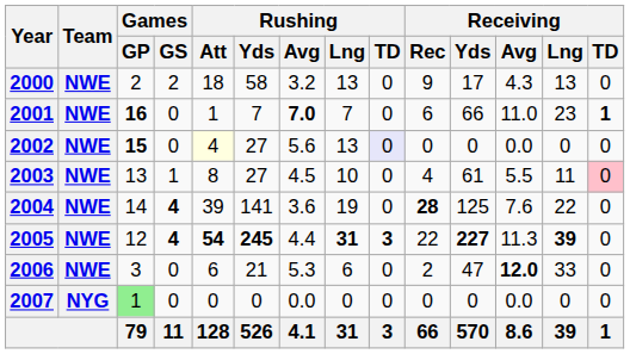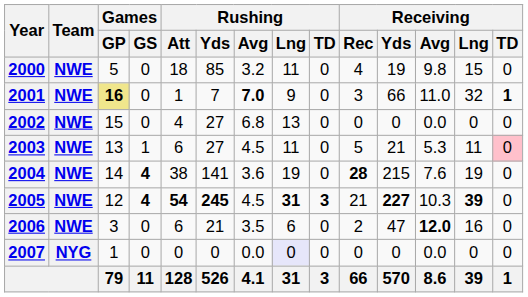 <table class="wikitable" style="text-align:center;">
 <tr>
 <th rowspan="2">Year</th>
 <th rowspan="2">Team</th>
 <th colspan="2">Games</th>
 <th colspan="5">Rushing</th>
 <th colspan="5">Receiving</th>
 </tr>
 <tr>
 <th>GP</th>
 <th>GS</th>
 <th>Att</th>
 <th>Yds</th>
 <th>Avg</th>
 <th>Lng</th>
 <th>TD</th>
 <th>Rec</th>
 <th>Yds</th>
 <th>Avg</th>
 <th>Lng</th>
 <th>TD</th>
 </tr>
 <tr>
 <th><a href='#'>2000</a></th>
 <th><a href='#'>NWE</a></th>
-<td>2</td>
-<td>2</td>
+<td>5</td>
+<td>0</td>
 <td>18</td>
-<td>58</td>
+<td>85</td>
 <td>3.2</td>
-<td>13</td>
+<td>11</td>
 <td>0</td>
-<td>9</td>
-<td>17</td>
-<td>4.3</td>
-<td>13</td>
+<td>4</td>
+<td>19</td>
+<td>9.8</td>
+<td>15</td>
 <td>0</td>
 </tr>
 <tr>
 <th><a href='#'>2001</a></th>
 <th><a href='#'>NWE</a></th>
-<td><strong>16</strong></td>
+<td style="background: khaki;"><strong>16</strong></td>
 <td>0</td>
 <td>1</td>
 <td>7</td>
 <td><strong>7.0</strong></td>
-<td>7</td>
+<td>9</td>
 <td>0</td>
-<td>6</td>
+<td>3</td>
 <td>66</td>
 <td>11.0</td>
-<td>23</td>
+<td>32</td>
 <td><strong>1</strong></td>
 </tr>
 <tr>
 <th><a href='#'>2002</a></th>
 <th><a href='#'>NWE</a></th>
-<td><strong>15</strong></td>
+<td>15</td>
 <td>0</td>
-<td style="background: lightyellow;">4</td>
+<td>4</td>
 <td>27</td>
-<td>5.6</td>
+<td>6.8</td>
 <td>13</td>
-<td style="background: lavender;">0</td>
+<td>0</td>
 <td>0</td>
 <td>0</td>
 <td>0.0</td>
 <td>0</td>
 <td>0</td>
 </tr>
 <tr>
 <th><a href='#'>2003</a></th>
 <th><a href='#'>NWE</a></th>
 <td>13</td>
 <td>1</td>
-<td>8</td>
+<td>6</td>
 <td>27</td>
 <td>4.5</td>
-<td>10</td>
+<td>11</td>
 <td>0</td>
-<td>4</td>
-<td>61</td>
-<td>5.5</td>
+<td>5</td>
+<td>21</td>
+<td>5.3</td>
 <td>11</td>
 <td style="background: pink;">0</td>
 </tr>
 <tr>
 <th><a href='#'>2004</a></th>
 <th><a href='#'>NWE</a></th>
 <td>14</td>
 <td><strong>4</strong></td>
-<td>39</td>
+<td>38</td>
 <td>141</td>
 <td>3.6</td>
 <td>19</td>
 <td>0</td>
 <td><strong>28</strong></td>
-<td>125</td>
+<td>215</td>
 <td>7.6</td>
-<td>22</td>
+<td>19</td>
 <td>0</td>
 </tr>
 <tr>
 <th><a href='#'>2005</a></th>
 <th><a href='#'>NWE</a></th>
 <td>12</td>
 <td><strong>4</strong></td>
 <td><strong>54</strong></td>
 <td><strong>245</strong></td>
-<td>4.4</td>
+<td>4.5</td>
 <td><strong>31</strong></td>
 <td><strong>3</strong></td>
-<td>22</td>
+<td>21</td>
 <td><strong>227</strong></td>
-<td>11.3</td>
+<td>10.3</td>
 <td><strong>39</strong></td>
 <td>0</td>
 </tr>
 <tr>
 <th><a href='#'>2006</a></th>
 <th><a href='#'>NWE</a></th>
 <td>3</td>
 <td>0</td>
 <td>6</td>
 <td>21</td>
-<td>5.3</td>
+<td>3.5</td>
 <td>6</td>
 <td>0</td>
 <td>2</td>
 <td>47</td>
 <td><strong>12.0</strong></td>
-<td>33</td>
+<td>16</td>
 <td>0</td>
 </tr>
 <tr>
 <th><a href='#'>2007</a></th>
 <th><a href='#'>NYG</a></th>
-<td style="background: lightgreen;">1</td>
+<td>1</td>
 <td>0</td>
 <td>0</td>
 <td>0</td>
 <td>0.0</td>
-<td>0</td>
+<td style="background: lavender;">0</td>
 <td>0</td>
 <td>0</td>
 <td>0</td>
 <td>0.0</td>
 <td>0</td>
 <td>0</td>
 </tr>
 <tr>
 <th colspan="2"></th>
 <th>79</th>
 <th>11</th>
 <th>128</th>
 <th>526</th>
 <th>4.1</th>
 <th>31</th>
 <th>3</th>
 <th>66</th>
 <th>570</th>
 <th>8.6</th>
 <th>39</th>
 <th>1</th>
 </tr>
 </table>
